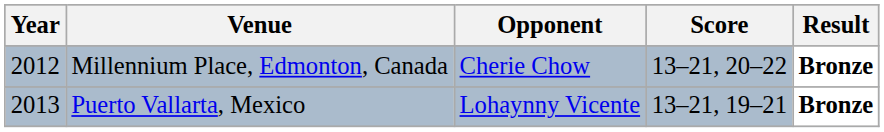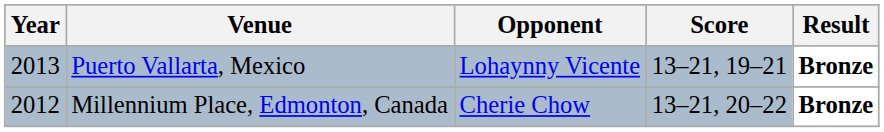 <table class="sortable wikitable" style="font-size: 90%;">
 <tr>
 <th>Year</th>
 <th>Venue</th>
 <th>Opponent</th>
 <th>Score</th>
 <th>Result</th>
 </tr>
 <tr style="background:#AABBCC">
+<td align="center">2013</td>
+<td align="left"><a href='#'>Puerto Vallarta</a>, Mexico</td>
+<td align="left"> <a href='#'>Lohaynny Vicente</a></td>
+<td align="left">13–21, 19–21</td>
+<td style="text-align:left; background:white"> <strong>Bronze</strong></td>
+</tr>
+<tr style="background:#AABBCC">
 <td align="center">2012</td>
 <td align="left">Millennium Place, <a href='#'>Edmonton</a>, Canada</td>
 <td align="left"> <a href='#'>Cherie Chow</a></td>
 <td align="left">13–21, 20–22</td>
 <td style="text-align:left; background:white"> <strong>Bronze</strong></td>
 </tr>
-<tr style="background:#AABBCC">
-<td align="center">2013</td>
-<td align="left"><a href='#'>Puerto Vallarta</a>, Mexico</td>
-<td align="left"> <a href='#'>Lohaynny Vicente</a></td>
-<td align="left">13–21, 19–21</td>
-<td style="text-align:left; background:white"> <strong>Bronze</strong></td>
-</tr>
 </table>
